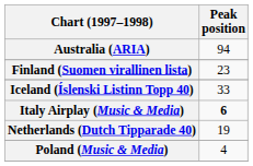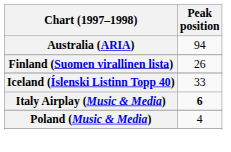 <table class="wikitable sortable plainrowheaders" style="text-align:center">
 <tr>
 <th scope="col">Chart (1997–1998)</th>
 <th scope="col">Peak<br>position</th>
 </tr>
 <tr>
 <th scope="row">Australia (<a href='#'>ARIA</a>)</th>
 <td>94</td>
 </tr>
 <tr>
 </tr>
 <tr>
 <th scope="row">Finland (<a href='#'>Suomen virallinen lista</a>)</th>
-<td>23</td>
+<td>26</td>
 </tr>
 <tr>
 </tr>
 <tr>
 <th scope="row">Iceland (<a href='#'>Íslenski Listinn Topp 40</a>)</th>
 <td>33</td>
 </tr>
 <tr>
 <th scope="row">Italy Airplay (<em><a href='#'>Music & Media</a></em>)</th>
 <td><strong>6</strong></td>
-</tr>
-<tr>
-<th scope="row">Netherlands (<a href='#'>Dutch Tipparade 40</a>)</th>
-<td>19</td>
 </tr>
 <tr>
 </tr>
 <tr>
 <th scope="row">Poland (<em><a href='#'>Music & Media</a></em>)</th>
 <td>4</td>
 </tr>
 <tr>
 </tr>
 <tr>
 </tr>
 <tr>
 </tr>
 </table>
